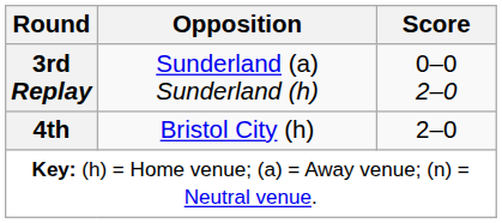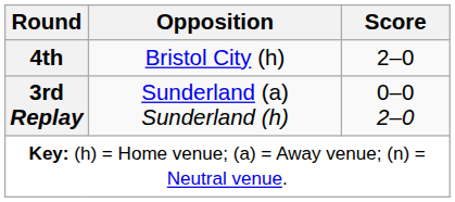 <table class="wikitable plainrowheaders" style="text-align:center;margin:0">
 <tr>
 <th scope="col" style="width:25px">Round</th>
 <th scope="col" style="width:175px">Opposition</th>
 <th scope="col" style="width:70px">Score</th>
 </tr>
 <tr>
+<th scope=row style="text-align:center">4th</th>
+<td><a href='#'>Bristol City</a> (h)</td>
+<td>2–0</td>
+</tr>
+<tr>
 <th scope=row style="text-align:center">3rd<br><em>Replay</em></th>
 <td><a href='#'>Sunderland</a> (a)<br><em>Sunderland (h)</em></td>
 <td>0–0<br><em>2–0</em></td>
 </tr>
 <tr>
-<th scope=row style="text-align:center">4th</th>
-<td><a href='#'>Bristol City</a> (h)</td>
-<td>2–0</td>
-</tr>
-<tr>
 <td colspan="3" style="background:white;"><small><strong>Key:</strong> (h) = Home venue; (a) = Away venue; (n) = <a href='#'>Neutral venue</a>.</small></td>
 </tr>
 </table>
